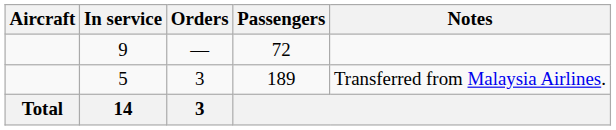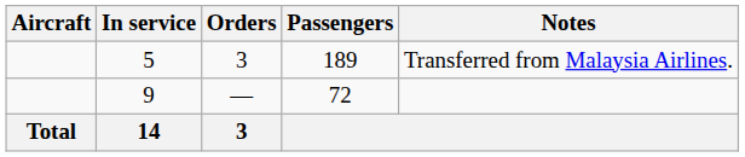 <table class="wikitable" style="margin:1em auto; border-collapse:collapse;text-align:center;">
 <tr>
 <th><strong>Aircraft</strong></th>
 <th><strong>In service</strong></th>
 <th><strong>Orders</strong></th>
 <th><strong>Passengers</strong></th>
 <th><strong>Notes</strong></th>
 </tr>
 <tr>
 <td></td>
+<td>5</td>
+<td>3</td>
+<td>189</td>
+<td>Transferred from <a href='#'>Malaysia Airlines</a>.</td>
+</tr>
+<tr>
+<td></td>
 <td>9</td>
 <td>—</td>
 <td>72</td>
 <td></td>
-</tr>
-<tr>
-<td></td>
-<td>5</td>
-<td>3</td>
-<td>189</td>
-<td>Transferred from <a href='#'>Malaysia Airlines</a>.</td>
 </tr>
 <tr>
 <th>Total</th>
 <th>14</th>
 <th>3</th>
 <th colspan="2"></th>
 </tr>
 </table>
